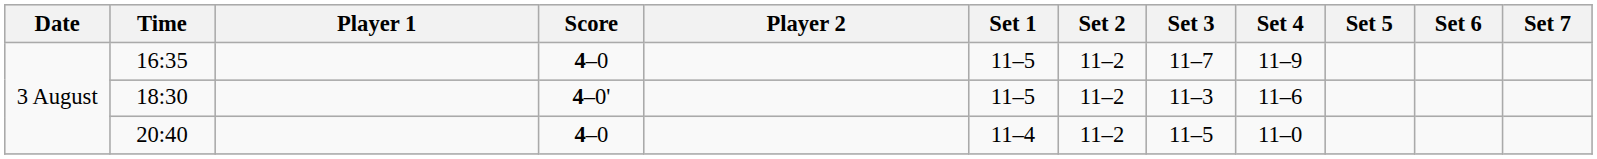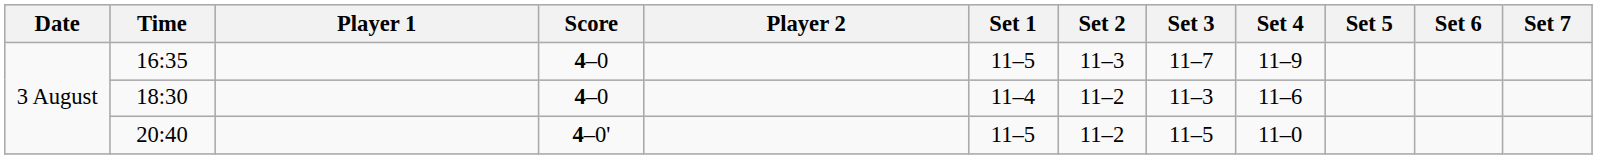 <table class="wikitable" style="text-align: center; font-size:90% ">
 <tr>
 <th width="60">Date</th>
 <th width="60">Time</th>
 <th align="right" width="200">Player 1</th>
 <th width="60">Score</th>
 <th align="left" width="200">Player 2</th>
 <th width="50">Set 1</th>
 <th width="50">Set 2</th>
 <th width="50">Set 3</th>
 <th width="50">Set 4</th>
 <th width="50">Set 5</th>
 <th width="50">Set 6</th>
 <th width="50">Set 7</th>
 </tr>
 <tr>
 <td rowspan=3>3 August</td>
 <td>16:35</td>
 <td align=left><strong></strong></td>
 <td align=center><strong>4</strong>–0</td>
 <td align=left></td>
 <td>11–5</td>
-<td>11–2</td>
+<td>11–3</td>
 <td>11–7</td>
 <td>11–9</td>
 <td></td>
 <td></td>
 <td></td>
 </tr>
 <tr>
 <td>18:30</td>
 <td align=left><strong></strong></td>
-<td align=center><strong>4</strong>–0'</td>
+<td align=center><strong>4</strong>–0</td>
 <td align=left></td>
-<td>11–5</td>
+<td>11–4</td>
 <td>11–2</td>
 <td>11–3</td>
 <td>11–6</td>
 <td></td>
 <td></td>
 <td></td>
 </tr>
 <tr>
 <td>20:40</td>
 <td align=left><strong></strong></td>
-<td align=center><strong>4</strong>–0</td>
+<td align=center><strong>4</strong>–0'</td>
 <td align=left></td>
-<td>11–4</td>
+<td>11–5</td>
 <td>11–2</td>
 <td>11–5</td>
 <td>11–0</td>
 <td></td>
 <td></td>
 <td></td>
 </tr>
 </table>
